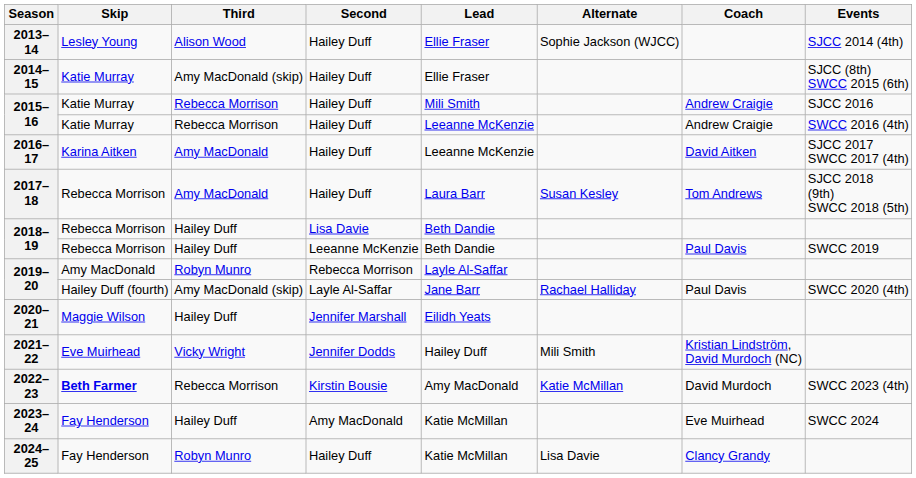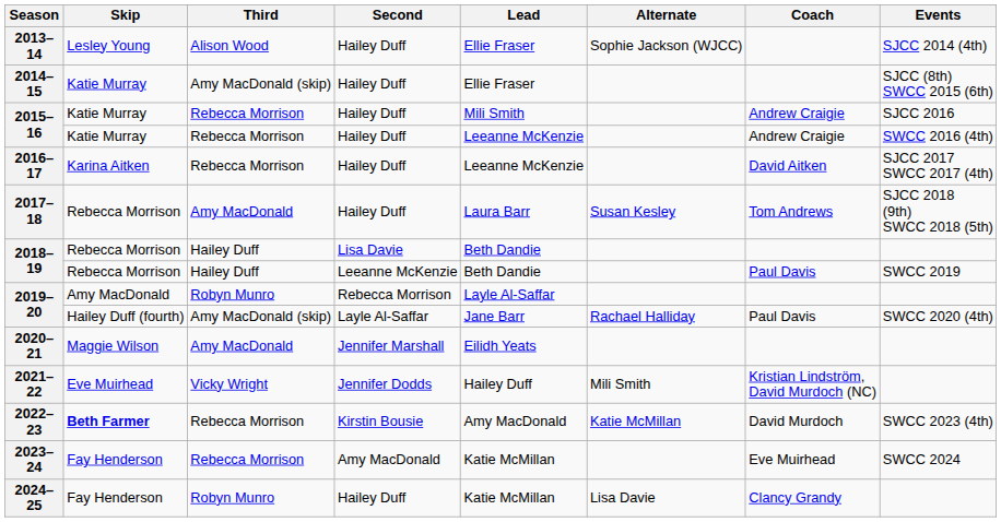 <table class="wikitable">
 <tr>
 <th scope="col" width=60>Season</th>
 <th scope="col">Skip</th>
 <th scope="col">Third</th>
 <th scope="col">Second</th>
 <th scope="col">Lead</th>
 <th scope="col">Alternate</th>
 <th scope="col">Coach</th>
 <th scope="col">Events</th>
 </tr>
 <tr>
 <th scope="row">2013–14</th>
 <td><a href='#'>Lesley Young</a></td>
 <td><a href='#'>Alison Wood</a></td>
 <td>Hailey Duff</td>
 <td><a href='#'>Ellie Fraser</a></td>
 <td>Sophie Jackson (WJCC)</td>
 <td></td>
 <td><a href='#'>SJCC</a> 2014 (4th)</td>
 </tr>
 <tr>
 <th scope="row">2014–15</th>
 <td><a href='#'>Katie Murray</a></td>
 <td>Amy MacDonald (skip)</td>
 <td>Hailey Duff</td>
 <td>Ellie Fraser</td>
 <td></td>
 <td></td>
 <td>SJCC (8th)<br><a href='#'>SWCC</a> 2015 (6th)</td>
 </tr>
 <tr>
 <th scope="row" rowspan="2">2015–16</th>
 <td>Katie Murray</td>
 <td><a href='#'>Rebecca Morrison</a></td>
 <td>Hailey Duff</td>
 <td><a href='#'>Mili Smith</a></td>
 <td></td>
 <td><a href='#'>Andrew Craigie</a></td>
 <td>SJCC 2016 </td>
 </tr>
 <tr>
 <td>Katie Murray</td>
 <td>Rebecca Morrison</td>
 <td>Hailey Duff</td>
 <td><a href='#'>Leeanne McKenzie</a></td>
 <td></td>
 <td>Andrew Craigie</td>
 <td><a href='#'>SWCC</a> 2016 (4th)</td>
 </tr>
 <tr>
 <th scope="row">2016–17</th>
 <td><a href='#'>Karina Aitken</a></td>
-<td><a href='#'>Amy MacDonald</a></td>
+<td>Rebecca Morrison</td>
 <td>Hailey Duff</td>
 <td>Leeanne McKenzie</td>
 <td></td>
 <td><a href='#'>David Aitken</a></td>
 <td>SJCC 2017 <br>SWCC 2017 (4th)</td>
 </tr>
 <tr>
 <th scope="row">2017–18</th>
 <td>Rebecca Morrison</td>
 <td><a href='#'>Amy MacDonald</a></td>
 <td>Hailey Duff</td>
 <td><a href='#'>Laura Barr</a></td>
 <td><a href='#'>Susan Kesley</a></td>
 <td><a href='#'>Tom Andrews</a></td>
 <td>SJCC 2018 <br> (9th)<br>SWCC 2018 (5th)</td>
 </tr>
 <tr>
 <th scope="row" rowspan="2">2018–19</th>
 <td>Rebecca Morrison</td>
 <td>Hailey Duff</td>
 <td><a href='#'>Lisa Davie</a></td>
 <td><a href='#'>Beth Dandie</a></td>
 <td></td>
 <td></td>
 <td></td>
 </tr>
 <tr>
 <td>Rebecca Morrison</td>
 <td>Hailey Duff</td>
 <td>Leeanne McKenzie</td>
 <td>Beth Dandie</td>
 <td></td>
 <td><a href='#'>Paul Davis</a></td>
 <td>SWCC 2019 </td>
 </tr>
 <tr>
 <th scope="row" rowspan="2">2019–20</th>
 <td>Amy MacDonald</td>
 <td><a href='#'>Robyn Munro</a></td>
 <td>Rebecca Morrison</td>
 <td><a href='#'>Layle Al-Saffar</a></td>
 <td></td>
 <td></td>
 <td></td>
 </tr>
 <tr>
 <td>Hailey Duff (fourth)</td>
 <td>Amy MacDonald (skip)</td>
 <td>Layle Al-Saffar</td>
 <td><a href='#'>Jane Barr</a></td>
 <td><a href='#'>Rachael Halliday</a></td>
 <td>Paul Davis</td>
 <td>SWCC 2020 (4th)</td>
 </tr>
 <tr>
 <th scope="row">2020–21</th>
 <td><a href='#'>Maggie Wilson</a></td>
-<td>Hailey Duff</td>
+<td><a href='#'>Amy MacDonald</a></td>
 <td><a href='#'>Jennifer Marshall</a></td>
 <td><a href='#'>Eilidh Yeats</a></td>
 <td></td>
 <td></td>
 <td></td>
 </tr>
 <tr>
 <th scope="row">2021–22</th>
 <td><a href='#'>Eve Muirhead</a></td>
 <td><a href='#'>Vicky Wright</a></td>
 <td><a href='#'>Jennifer Dodds</a></td>
 <td>Hailey Duff</td>
 <td>Mili Smith</td>
 <td><a href='#'>Kristian Lindström</a>,<br><a href='#'>David Murdoch</a> (NC)</td>
 <td> </td>
 </tr>
 <tr>
 <th scope="row">2022–23</th>
 <td><strong><a href='#'>Beth Farmer</a></strong></td>
 <td>Rebecca Morrison</td>
 <td><a href='#'>Kirstin Bousie</a></td>
 <td>Amy MacDonald</td>
 <td><a href='#'>Katie McMillan</a></td>
 <td>David Murdoch</td>
 <td>SWCC 2023 (4th)</td>
 </tr>
 <tr>
 <th scope="row">2023–24</th>
 <td><a href='#'>Fay Henderson</a></td>
-<td>Hailey Duff</td>
+<td><a href='#'>Rebecca Morrison</a></td>
 <td>Amy MacDonald</td>
 <td>Katie McMillan</td>
 <td></td>
 <td>Eve Muirhead</td>
 <td>SWCC 2024 </td>
 </tr>
 <tr>
 <th scope="row">2024–25</th>
 <td>Fay Henderson</td>
 <td><a href='#'>Robyn Munro</a></td>
 <td>Hailey Duff</td>
 <td>Katie McMillan</td>
 <td>Lisa Davie</td>
 <td><a href='#'>Clancy Grandy</a></td>
 <td></td>
 </tr>
 </table>
